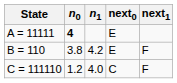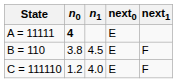 <table class="wikitable">
 <tr>
 <th>State</th>
 <th><em>n</em><sub>0</sub></th>
 <th><em>n</em><sub>1</sub></th>
 <th>next<sub>0</sub></th>
 <th>next<sub>1</sub></th>
 </tr>
 <tr>
 <td>A = 11111</td>
 <td><strong>4</strong></td>
 <td></td>
 <td>E</td>
 <td></td>
 </tr>
 <tr>
 <td>B = 110</td>
 <td>3.8</td>
-<td>4.2</td>
+<td>4.5</td>
 <td>E</td>
 <td>F</td>
 </tr>
 <tr>
 <td>C = 111110</td>
 <td>1.2</td>
 <td>4.0</td>
-<td>C</td>
+<td>E</td>
 <td>F</td>
 </tr>
 </table>
